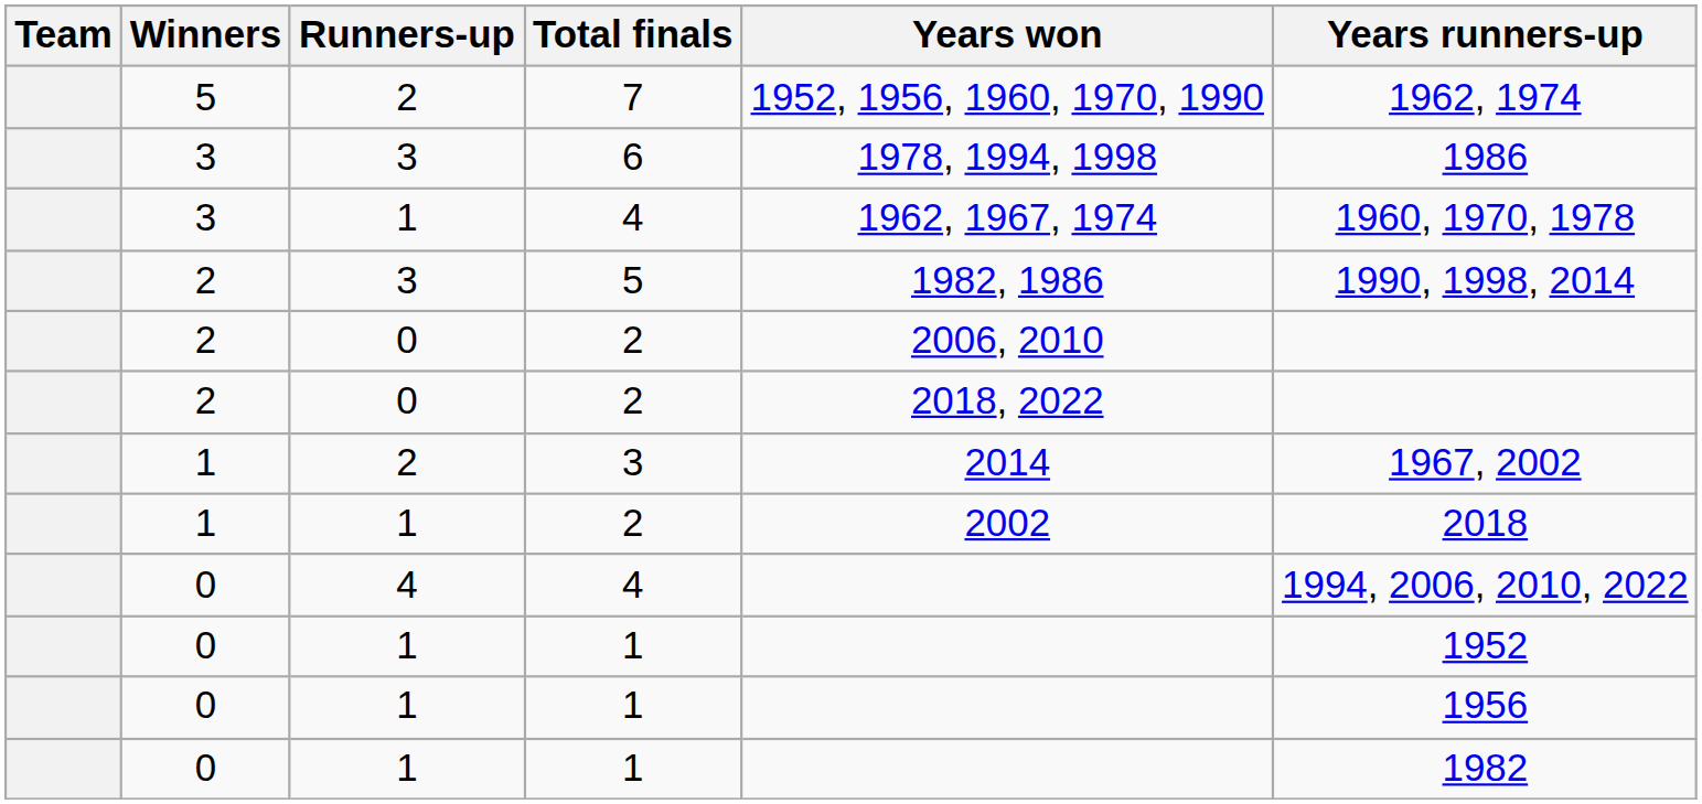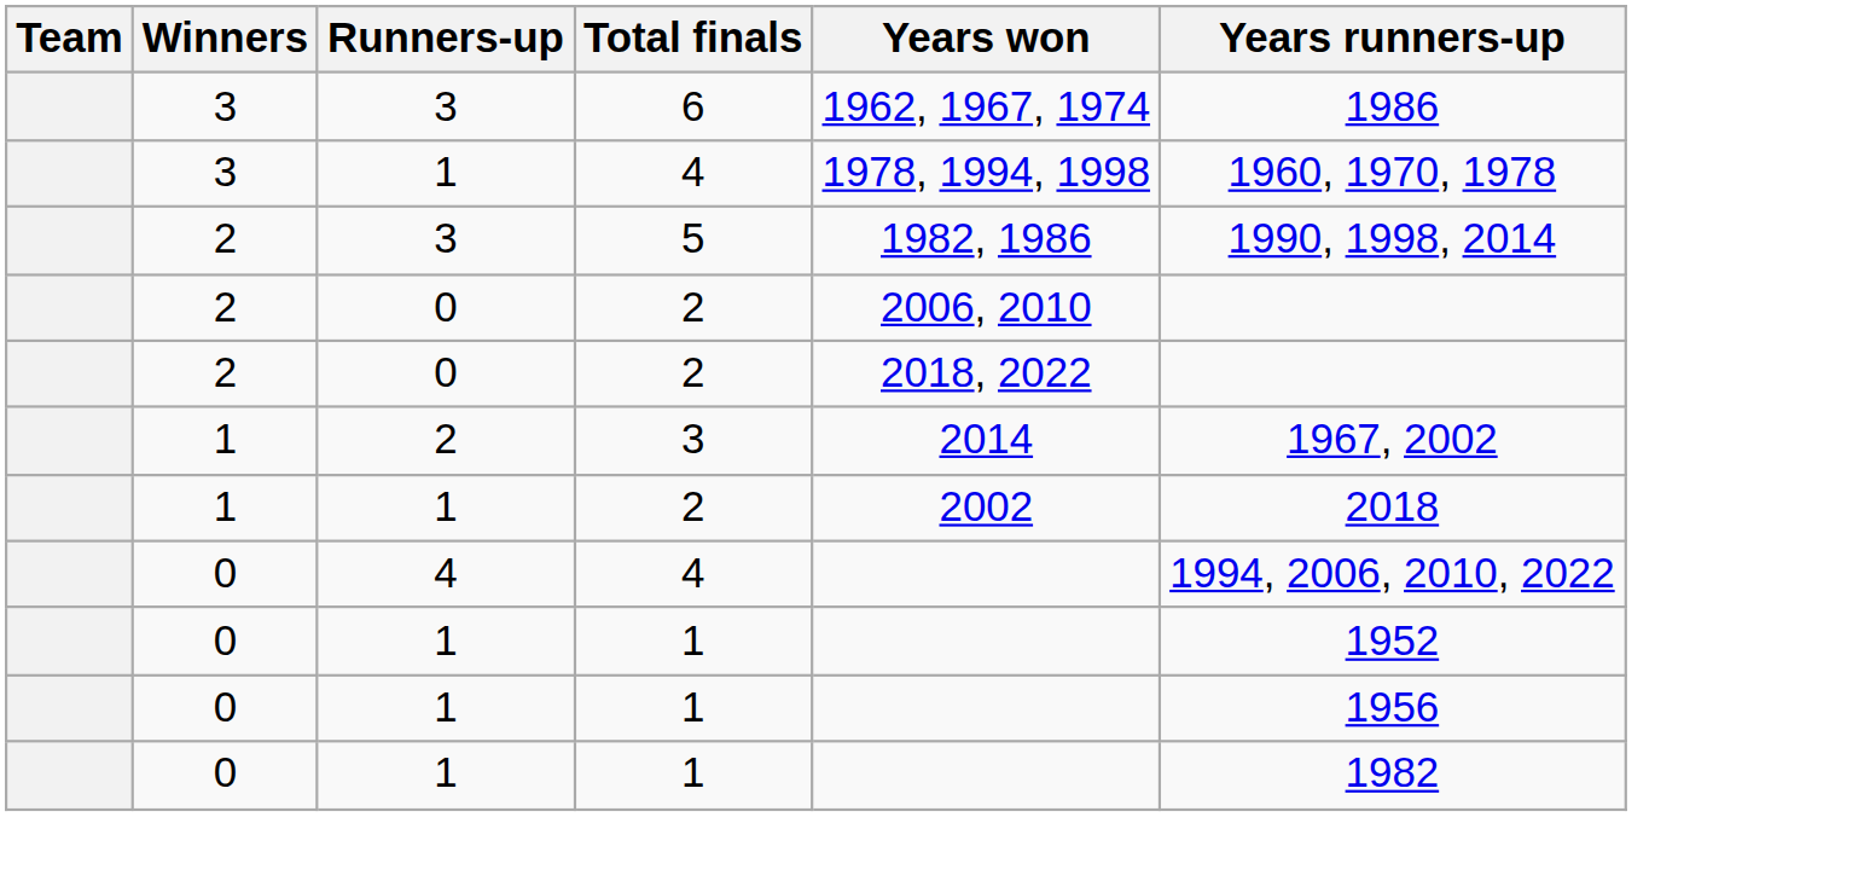 <table class="wikitable plainrowheaders sortable" style="text-align:center">
 <tr>
 <th scope="col">Team</th>
 <th scope="col">Winners</th>
 <th scope="col">Runners-up</th>
 <th scope="col">Total finals</th>
 <th scope="col" class="unsortable">Years won</th>
 <th scope="col" class="unsortable">Years runners-up</th>
 </tr>
 <tr>
-<th scope="row"><em></em></th>
-<td align=center>5</td>
-<td align=center>2</td>
-<td align=center>7</td>
-<td><a href='#'>1952</a>, <a href='#'>1956</a>, <a href='#'>1960</a>, <a href='#'>1970</a>, <a href='#'>1990</a></td>
-<td><a href='#'>1962</a>, <a href='#'>1974</a></td>
-</tr>
-<tr>
 <th scope="row"></th>
 <td align=center>3</td>
 <td align=center>3</td>
 <td align=center>6</td>
-<td><a href='#'>1978</a>, <a href='#'>1994</a>, <a href='#'>1998</a></td>
+<td><a href='#'>1962</a>, <a href='#'>1967</a>, <a href='#'>1974</a></td>
 <td><a href='#'>1986</a></td>
 </tr>
 <tr>
 <th scope="row"></th>
 <td align=center>3</td>
 <td align=center>1</td>
 <td align=center>4</td>
-<td><a href='#'>1962</a>, <a href='#'>1967</a>, <a href='#'>1974</a></td>
+<td><a href='#'>1978</a>, <a href='#'>1994</a>, <a href='#'>1998</a></td>
 <td><a href='#'>1960</a>, <a href='#'>1970</a>, <a href='#'>1978</a></td>
 </tr>
 <tr>
 <th scope="row"></th>
 <td align=center>2</td>
 <td align=center>3</td>
 <td align=center>5</td>
 <td><a href='#'>1982</a>, <a href='#'>1986</a></td>
 <td><a href='#'>1990</a>, <a href='#'>1998</a>, <a href='#'>2014</a></td>
 </tr>
 <tr>
 <th scope="row"></th>
 <td align=center>2</td>
 <td align=center>0</td>
 <td align=center>2</td>
 <td><a href='#'>2006</a>, <a href='#'>2010</a></td>
 <td></td>
 </tr>
 <tr>
 <th scope="row"></th>
 <td align=center>2</td>
 <td align=center>0</td>
 <td align=center>2</td>
 <td><a href='#'>2018</a>, <a href='#'>2022</a></td>
 <td></td>
 </tr>
 <tr>
 <th scope="row"></th>
 <td align=center>1</td>
 <td align=center>2</td>
 <td align=center>3</td>
 <td><a href='#'>2014</a></td>
 <td><a href='#'>1967</a>, <a href='#'>2002</a></td>
 </tr>
 <tr>
 <th scope="row"></th>
 <td align=center>1</td>
 <td align=center>1</td>
 <td align=center>2</td>
 <td><a href='#'>2002</a></td>
 <td><a href='#'>2018</a></td>
 </tr>
 <tr>
 <th scope="row"></th>
 <td align=center>0</td>
 <td align=center>4</td>
 <td align=center>4</td>
 <td></td>
 <td><a href='#'>1994</a>, <a href='#'>2006</a>, <a href='#'>2010</a>, <a href='#'>2022</a></td>
 </tr>
 <tr>
 <th scope="row"></th>
 <td align=center>0</td>
 <td align=center>1</td>
 <td align=center>1</td>
 <td></td>
 <td><a href='#'>1952</a></td>
 </tr>
 <tr>
 <th scope="row"></th>
 <td align=center>0</td>
 <td align=center>1</td>
 <td align=center>1</td>
 <td></td>
 <td><a href='#'>1956</a></td>
 </tr>
 <tr>
 <th scope="row"></th>
 <td align=center>0</td>
 <td align=center>1</td>
 <td align=center>1</td>
 <td></td>
 <td><a href='#'>1982</a></td>
 </tr>
 </table>
